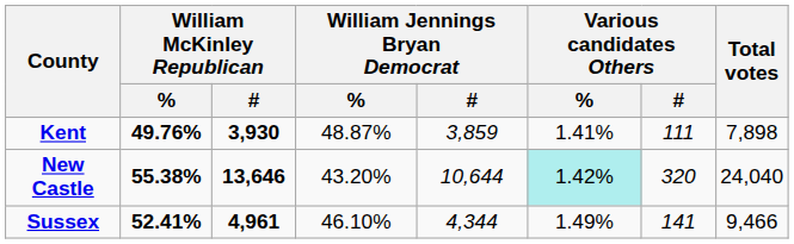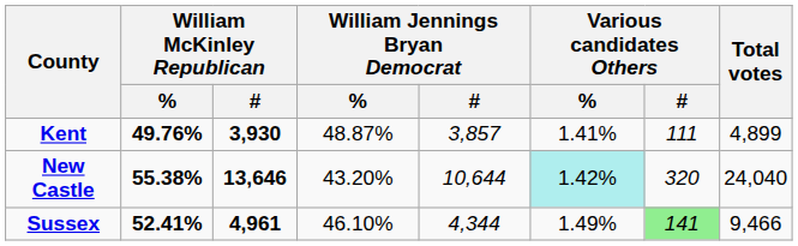 <table class="wikitable sortable">
 <tr>
 <th rowspan="2" colspan="1" style="text-align:center">County</th>
 <th colspan="2" style="text-align: center;" >William McKinley<br><em>Republican</em></th>
 <th colspan="2" style="text-align: center;" >William Jennings Bryan<br><em>Democrat</em></th>
 <th colspan="2" style="text-align: center;" >Various candidates<br><em>Others</em></th>
 <th rowspan="2" colspan="1" style="text-align: center;">Total<br>votes</th>
 </tr>
 <tr>
 <th colspan="1" style="text-align: center;" >%</th>
 <th colspan="1" style="text-align: center;" >#</th>
 <th colspan="1" style="text-align: center;" >%</th>
 <th colspan="1" style="text-align: center;" >#</th>
 <th colspan="1" style="text-align: center;" >%</th>
 <th colspan="1" style="text-align: center;" >#</th>
 </tr>
 <tr>
 <td align="center"  ><strong><a href='#'>Kent</a></strong></td>
 <td align="center"><strong>49.76%</strong></td>
 <td align="center"><strong>3,930</strong></td>
 <td align="center">48.87%</td>
-<td align="center"><em>3,859</em></td>
+<td align="center"><em>3,857</em></td>
 <td align="center">1.41%</td>
 <td align="center"><em>111</em></td>
-<td align="center">7,898</td>
+<td align="center">4,899</td>
 </tr>
 <tr>
 <td align="center"  ><strong><a href='#'>New Castle</a></strong></td>
 <td align="center"><strong>55.38%</strong></td>
 <td align="center"><strong>13,646</strong></td>
 <td align="center">43.20%</td>
 <td align="center"><em>10,644</em></td>
 <td align="center" style="background: paleturquoise;">1.42%</td>
 <td align="center"><em>320</em></td>
 <td align="center">24,040</td>
 </tr>
 <tr>
 <td align="center"  ><strong><a href='#'>Sussex</a></strong></td>
 <td align="center"><strong>52.41%</strong></td>
 <td align="center"><strong>4,961</strong></td>
 <td align="center">46.10%</td>
 <td align="center"><em>4,344</em></td>
 <td align="center">1.49%</td>
-<td align="center"><em>141</em></td>
+<td align="center" style="background: lightgreen;"><em>141</em></td>
 <td align="center">9,466</td>
 </tr>
 </table>
